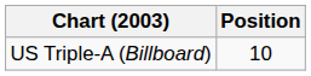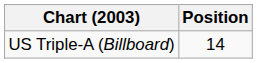 <table class="wikitable">
 <tr>
 <th>Chart (2003)</th>
 <th>Position</th>
 </tr>
 <tr>
 <td>US Triple-A (<em>Billboard</em>)</td>
-<td align="center">10</td>
+<td align="center">14</td>
 </tr>
 </table>
